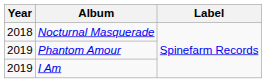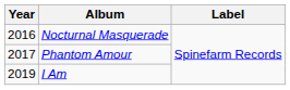 <table class=wikitable>
 <tr>
 <th>Year</th>
 <th>Album</th>
 <th>Label</th>
 </tr>
 <tr>
-<td>2018</td>
+<td>2016</td>
 <td><em><a href='#'>Nocturnal Masquerade</a></em></td>
 <td rowspan=3><a href='#'>Spinefarm Records</a></td>
 </tr>
 <tr>
-<td>2019</td>
+<td>2017</td>
 <td><em><a href='#'>Phantom Amour</a></em></td>
 </tr>
 <tr>
 <td>2019</td>
 <td><em><a href='#'>I Am</a></em></td>
 </tr>
 </table>
